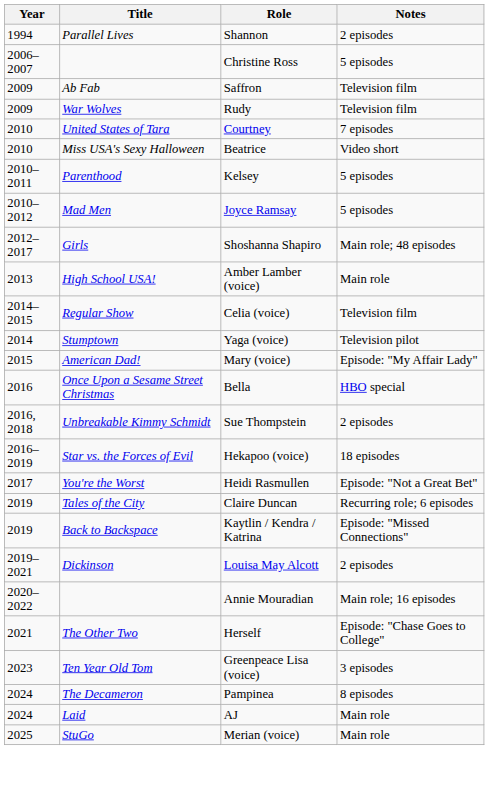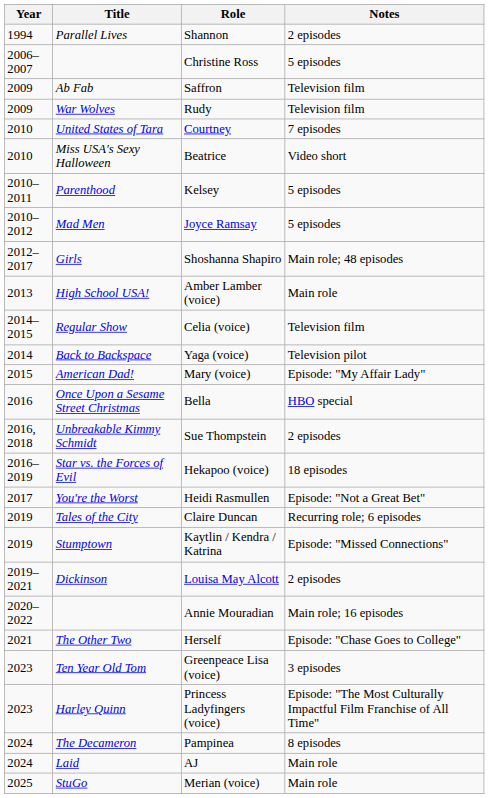 <table class="wikitable sortable">
 <tr>
 <th>Year</th>
 <th>Title</th>
 <th>Role</th>
 <th class="unsortable">Notes</th>
 </tr>
 <tr>
 <td>1994</td>
 <td><em>Parallel Lives</em></td>
 <td>Shannon</td>
 <td>2 episodes</td>
 </tr>
 <tr>
 <td>2006–2007</td>
 <td><em></em></td>
 <td>Christine Ross</td>
 <td>5 episodes</td>
 </tr>
 <tr>
 <td>2009</td>
 <td><em>Ab Fab</em></td>
 <td>Saffron</td>
 <td>Television film</td>
 </tr>
 <tr>
 <td>2009</td>
 <td><em><a href='#'>War Wolves</a></em></td>
 <td>Rudy</td>
 <td>Television film</td>
 </tr>
 <tr>
 <td>2010</td>
 <td><em><a href='#'>United States of Tara</a></em></td>
 <td><a href='#'>Courtney</a></td>
 <td>7 episodes</td>
 </tr>
 <tr>
 <td>2010</td>
 <td><em>Miss USA's Sexy Halloween</em></td>
 <td>Beatrice</td>
 <td>Video short</td>
 </tr>
 <tr>
 <td>2010–2011</td>
 <td><em><a href='#'>Parenthood</a></em></td>
 <td>Kelsey</td>
 <td>5 episodes</td>
 </tr>
 <tr>
 <td>2010–2012</td>
 <td><em><a href='#'>Mad Men</a></em></td>
 <td><a href='#'>Joyce Ramsay</a></td>
 <td>5 episodes</td>
 </tr>
 <tr>
 <td>2012–2017</td>
 <td><em><a href='#'>Girls</a></em></td>
 <td>Shoshanna Shapiro</td>
 <td>Main role; 48 episodes</td>
 </tr>
 <tr>
 <td>2013</td>
 <td><em><a href='#'>High School USA!</a></em></td>
 <td>Amber Lamber (voice)</td>
 <td>Main role</td>
 </tr>
 <tr>
 <td>2014–2015</td>
 <td><em><a href='#'>Regular Show</a></em></td>
 <td>Celia (voice)</td>
 <td>Television film</td>
 </tr>
 <tr>
 <td>2014</td>
-<td><em><a href='#'>Stumptown</a></em></td>
+<td><em><a href='#'>Back to Backspace</a></em></td>
 <td>Yaga (voice)</td>
 <td>Television pilot</td>
 </tr>
 <tr>
 <td>2015</td>
 <td><em><a href='#'>American Dad!</a></em></td>
 <td>Mary (voice)</td>
 <td>Episode: "My Affair Lady"</td>
 </tr>
 <tr>
 <td>2016</td>
 <td><em><a href='#'>Once Upon a Sesame Street Christmas</a></em></td>
 <td>Bella</td>
 <td><a href='#'>HBO</a> special</td>
 </tr>
 <tr>
 <td>2016, 2018</td>
 <td><em><a href='#'>Unbreakable Kimmy Schmidt</a></em></td>
 <td>Sue Thompstein</td>
 <td>2 episodes</td>
 </tr>
 <tr>
 <td>2016–2019</td>
 <td><em><a href='#'>Star vs. the Forces of Evil</a></em></td>
 <td>Hekapoo (voice)</td>
 <td>18 episodes</td>
 </tr>
 <tr>
 <td>2017</td>
 <td><em><a href='#'>You're the Worst</a></em></td>
 <td>Heidi Rasmullen</td>
 <td>Episode: "Not a Great Bet"</td>
 </tr>
 <tr>
 <td>2019</td>
 <td><em><a href='#'>Tales of the City</a></em></td>
 <td>Claire Duncan</td>
 <td>Recurring role; 6 episodes</td>
 </tr>
 <tr>
 <td>2019</td>
-<td><em><a href='#'>Back to Backspace</a></em></td>
+<td><em><a href='#'>Stumptown</a></em></td>
 <td>Kaytlin / Kendra / Katrina</td>
 <td>Episode: "Missed Connections"</td>
 </tr>
 <tr>
 <td>2019–2021</td>
 <td><em><a href='#'>Dickinson</a></em></td>
 <td><a href='#'>Louisa May Alcott</a></td>
 <td>2 episodes</td>
 </tr>
 <tr>
 <td>2020–2022</td>
 <td><em></em></td>
 <td>Annie Mouradian</td>
 <td>Main role; 16 episodes</td>
 </tr>
 <tr>
 <td>2021</td>
 <td><em><a href='#'>The Other Two</a></em></td>
 <td>Herself</td>
 <td>Episode: "Chase Goes to College"</td>
 </tr>
 <tr>
 <td>2023</td>
 <td><em><a href='#'>Ten Year Old Tom</a></em></td>
 <td>Greenpeace Lisa (voice)</td>
 <td>3 episodes</td>
 </tr>
 <tr>
+<td>2023</td>
+<td><em><a href='#'>Harley Quinn</a></em></td>
+<td>Princess Ladyfingers (voice)</td>
+<td>Episode: "The Most Culturally Impactful Film Franchise of All Time"</td>
+</tr>
+<tr>
 <td>2024</td>
 <td><em><a href='#'>The Decameron</a></em></td>
 <td>Pampinea</td>
 <td>8 episodes</td>
 </tr>
 <tr>
 <td>2024</td>
 <td><em><a href='#'>Laid</a></em></td>
 <td>AJ</td>
 <td>Main role</td>
 </tr>
 <tr>
 <td>2025</td>
 <td><em><a href='#'>StuGo</a></em></td>
 <td>Merian (voice)</td>
 <td>Main role</td>
 </tr>
 </table>
